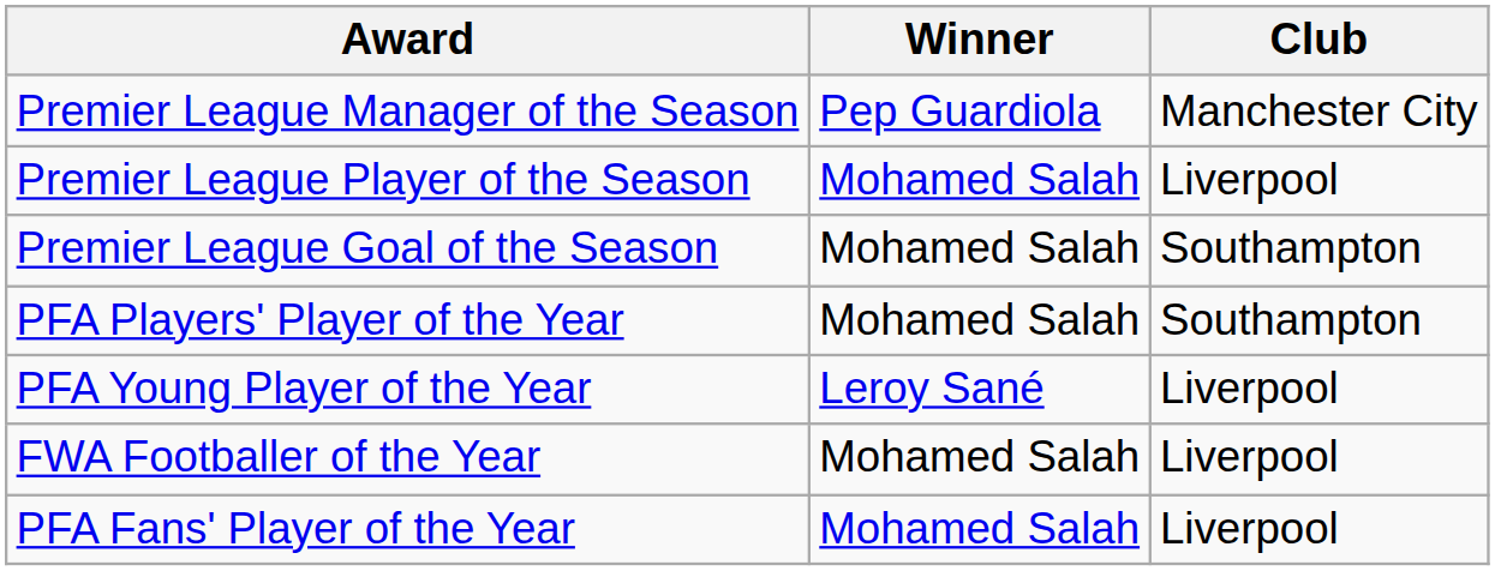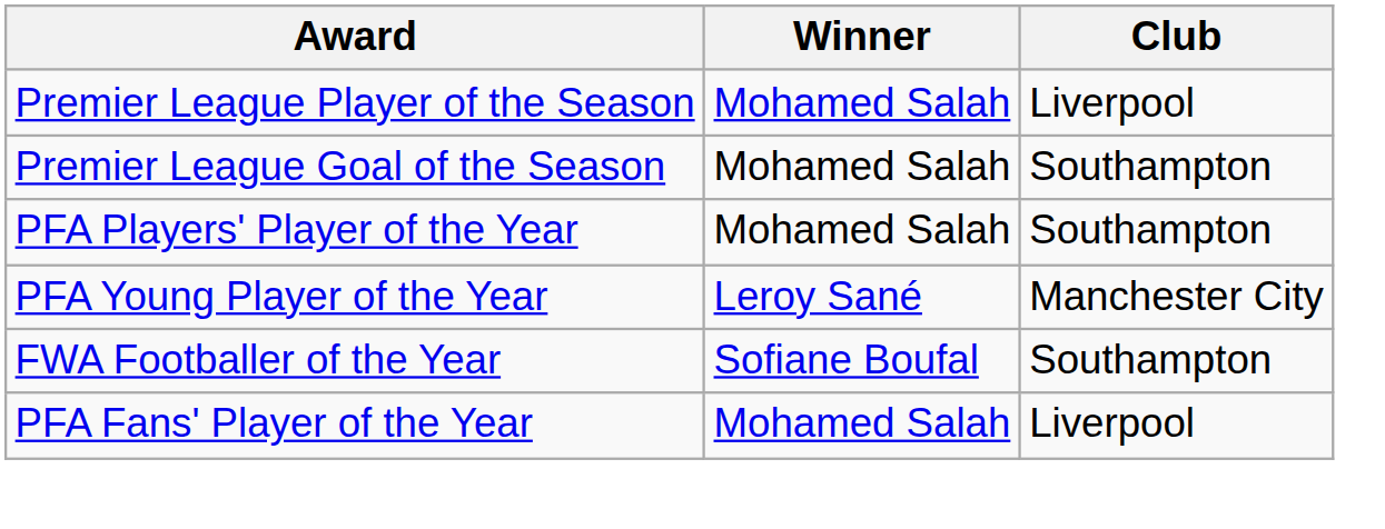 <table class="wikitable">
 <tr>
 <th>Award</th>
 <th>Winner</th>
 <th>Club</th>
-</tr>
-<tr>
-<td><a href='#'>Premier League Manager of the Season</a></td>
-<td> <a href='#'>Pep Guardiola</a></td>
-<td>Manchester City</td>
 </tr>
 <tr>
 <td><a href='#'>Premier League Player of the Season</a></td>
 <td> <a href='#'>Mohamed Salah</a></td>
 <td>Liverpool</td>
 </tr>
 <tr>
 <td><a href='#'>Premier League Goal of the Season</a></td>
 <td> Mohamed Salah</td>
 <td>Southampton</td>
 </tr>
 <tr>
 <td><a href='#'>PFA Players' Player of the Year</a></td>
 <td> Mohamed Salah</td>
 <td>Southampton</td>
 </tr>
 <tr>
 <td><a href='#'>PFA Young Player of the Year</a></td>
 <td> <a href='#'>Leroy Sané</a></td>
-<td>Liverpool</td>
+<td>Manchester City</td>
 </tr>
 <tr>
 <td><a href='#'>FWA Footballer of the Year</a></td>
-<td> Mohamed Salah</td>
-<td>Liverpool</td>
+<td> <a href='#'>Sofiane Boufal</a></td>
+<td>Southampton</td>
 </tr>
 <tr>
 <td><a href='#'>PFA Fans' Player of the Year</a></td>
 <td> <a href='#'>Mohamed Salah</a></td>
 <td>Liverpool</td>
 </tr>
 </table>
